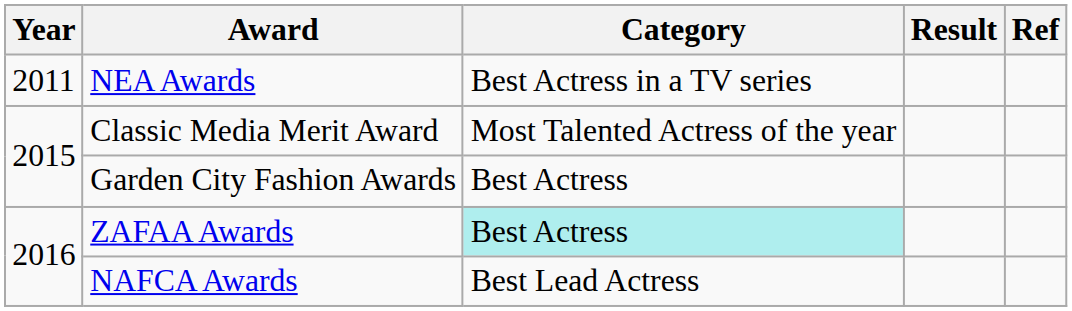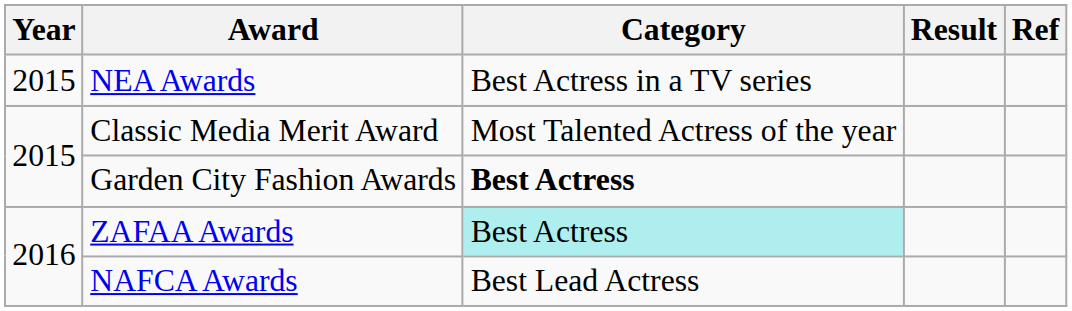 <table class="wikitable">
 <tr>
 <th>Year</th>
 <th>Award</th>
 <th>Category</th>
 <th>Result</th>
 <th>Ref</th>
 </tr>
 <tr>
-<td>2011</td>
+<td>2015</td>
 <td><a href='#'>NEA Awards</a></td>
 <td>Best Actress in a TV series</td>
 <td></td>
 <td></td>
 </tr>
 <tr>
 <td rowspan="2">2015</td>
 <td>Classic Media Merit Award</td>
 <td>Most Talented Actress of the year</td>
 <td></td>
 <td></td>
 </tr>
 <tr>
 <td>Garden City Fashion Awards</td>
-<td>Best Actress</td>
+<td><strong>Best Actress</strong></td>
 <td></td>
 <td></td>
 </tr>
 <tr>
 <td rowspan="2">2016</td>
 <td><a href='#'>ZAFAA Awards</a></td>
 <td style="background: paleturquoise;">Best Actress</td>
 <td></td>
 <td></td>
 </tr>
 <tr>
 <td><a href='#'>NAFCA Awards</a></td>
 <td>Best Lead Actress</td>
 <td></td>
 <td></td>
 </tr>
 </table>
